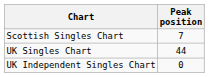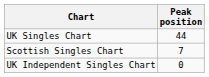 <table class="wikitable">
 <tr>
 <th>Chart</th>
 <th>Peak<br>position</th>
 </tr>
 <tr>
+<td>UK Singles Chart</td>
+<td align="center">44</td>
+</tr>
+<tr>
 <td>Scottish Singles Chart</td>
 <td align="center">7</td>
-</tr>
-<tr>
-<td>UK Singles Chart</td>
-<td align="center">44</td>
 </tr>
 <tr>
 <td>UK Independent Singles Chart</td>
 <td align="center">0</td>
 </tr>
 </table>
